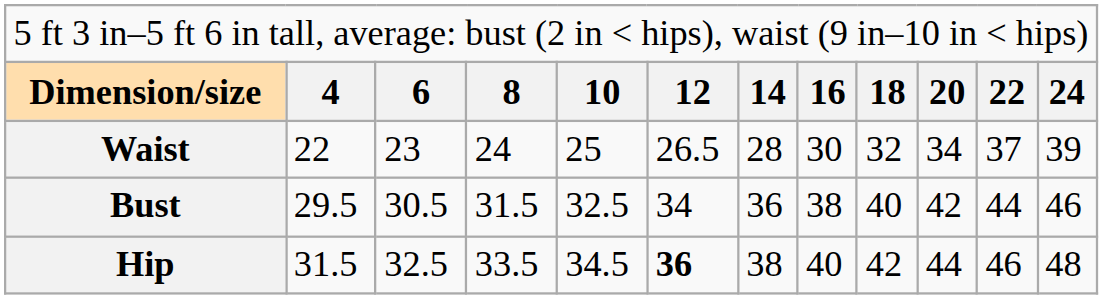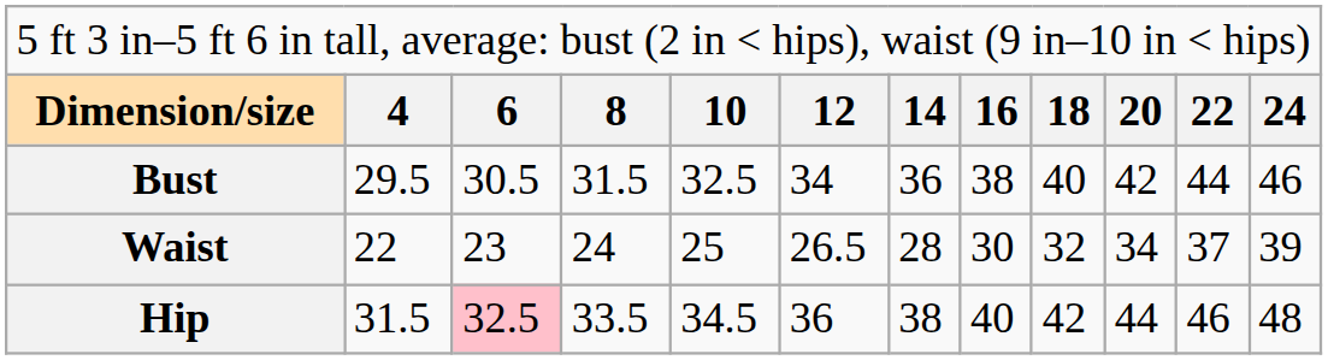 <table class="wikitable">
 <tr>
 <td colspan="12">5 ft 3 in–5 ft 6 in tall, average: bust (2 in < hips), waist (9 in–10 in < hips)</td>
 </tr>
 <tr>
 <th style="background:#ffdead;">Dimension/size</th>
 <th>4</th>
 <th>6</th>
 <th>8</th>
 <th>10</th>
 <th>12</th>
 <th>14</th>
 <th>16</th>
 <th>18</th>
 <th>20</th>
 <th>22</th>
 <th>24</th>
 </tr>
 <tr>
+<th>Bust</th>
+<td>29.5</td>
+<td>30.5</td>
+<td>31.5</td>
+<td>32.5</td>
+<td>34</td>
+<td>36</td>
+<td>38</td>
+<td>40</td>
+<td>42</td>
+<td>44</td>
+<td>46</td>
+</tr>
+<tr>
 <th>Waist</th>
 <td>22</td>
 <td>23</td>
 <td>24</td>
 <td>25</td>
 <td>26.5</td>
 <td>28</td>
 <td>30</td>
 <td>32</td>
 <td>34</td>
 <td>37</td>
 <td>39</td>
 </tr>
 <tr>
-<th>Bust</th>
-<td>29.5</td>
-<td>30.5</td>
-<td>31.5</td>
-<td>32.5</td>
-<td>34</td>
-<td>36</td>
-<td>38</td>
-<td>40</td>
-<td>42</td>
-<td>44</td>
-<td>46</td>
-</tr>
-<tr>
 <th>Hip</th>
 <td>31.5</td>
-<td>32.5</td>
+<td style="background: pink;">32.5</td>
 <td>33.5</td>
 <td>34.5</td>
-<td><strong>36</strong></td>
+<td>36</td>
 <td>38</td>
 <td>40</td>
 <td>42</td>
 <td>44</td>
 <td>46</td>
 <td>48</td>
 </tr>
 </table>
